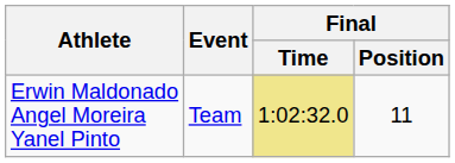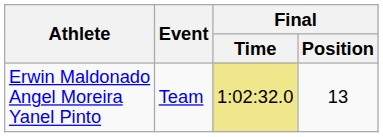 <table class="wikitable" border="1" style="font-size:90%">
 <tr>
 <th rowspan=2>Athlete</th>
 <th rowspan=2>Event</th>
 <th colspan=2>Final</th>
 </tr>
 <tr>
 <th>Time</th>
 <th>Position</th>
 </tr>
 <tr>
 <td rowspan=1><a href='#'>Erwin Maldonado</a><br><a href='#'>Angel Moreira</a><br><a href='#'>Yanel Pinto</a></td>
 <td><a href='#'>Team</a></td>
 <td align=center style="background: khaki;">1:02:32.0</td>
-<td align=center>11</td>
+<td align=center>13</td>
 </tr>
 </table>
